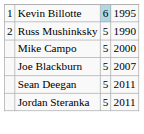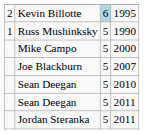 <table class="wikitable">
 <tr>
 </tr>
 <tr>
-<td>1</td>
+<td>2</td>
 <td>Kevin Billotte</td>
 <td style="background: lightblue;">6</td>
 <td>1995</td>
 </tr>
 <tr>
-<td>2</td>
+<td>1</td>
 <td>Russ Mushinksky</td>
 <td>5</td>
 <td>1990</td>
 </tr>
 <tr>
 <td></td>
 <td>Mike Campo</td>
 <td>5</td>
 <td>2000</td>
 </tr>
 <tr>
 <td></td>
 <td>Joe Blackburn</td>
 <td>5</td>
 <td>2007</td>
 </tr>
 <tr>
 <td></td>
 <td>Sean Deegan</td>
 <td>5</td>
+<td>2010</td>
+</tr>
+<tr>
+<td></td>
+<td>Sean Deegan</td>
+<td>5</td>
 <td>2011</td>
 </tr>
 <tr>
 <td></td>
 <td>Jordan Steranka</td>
 <td>5</td>
 <td>2011</td>
 </tr>
 </table>
